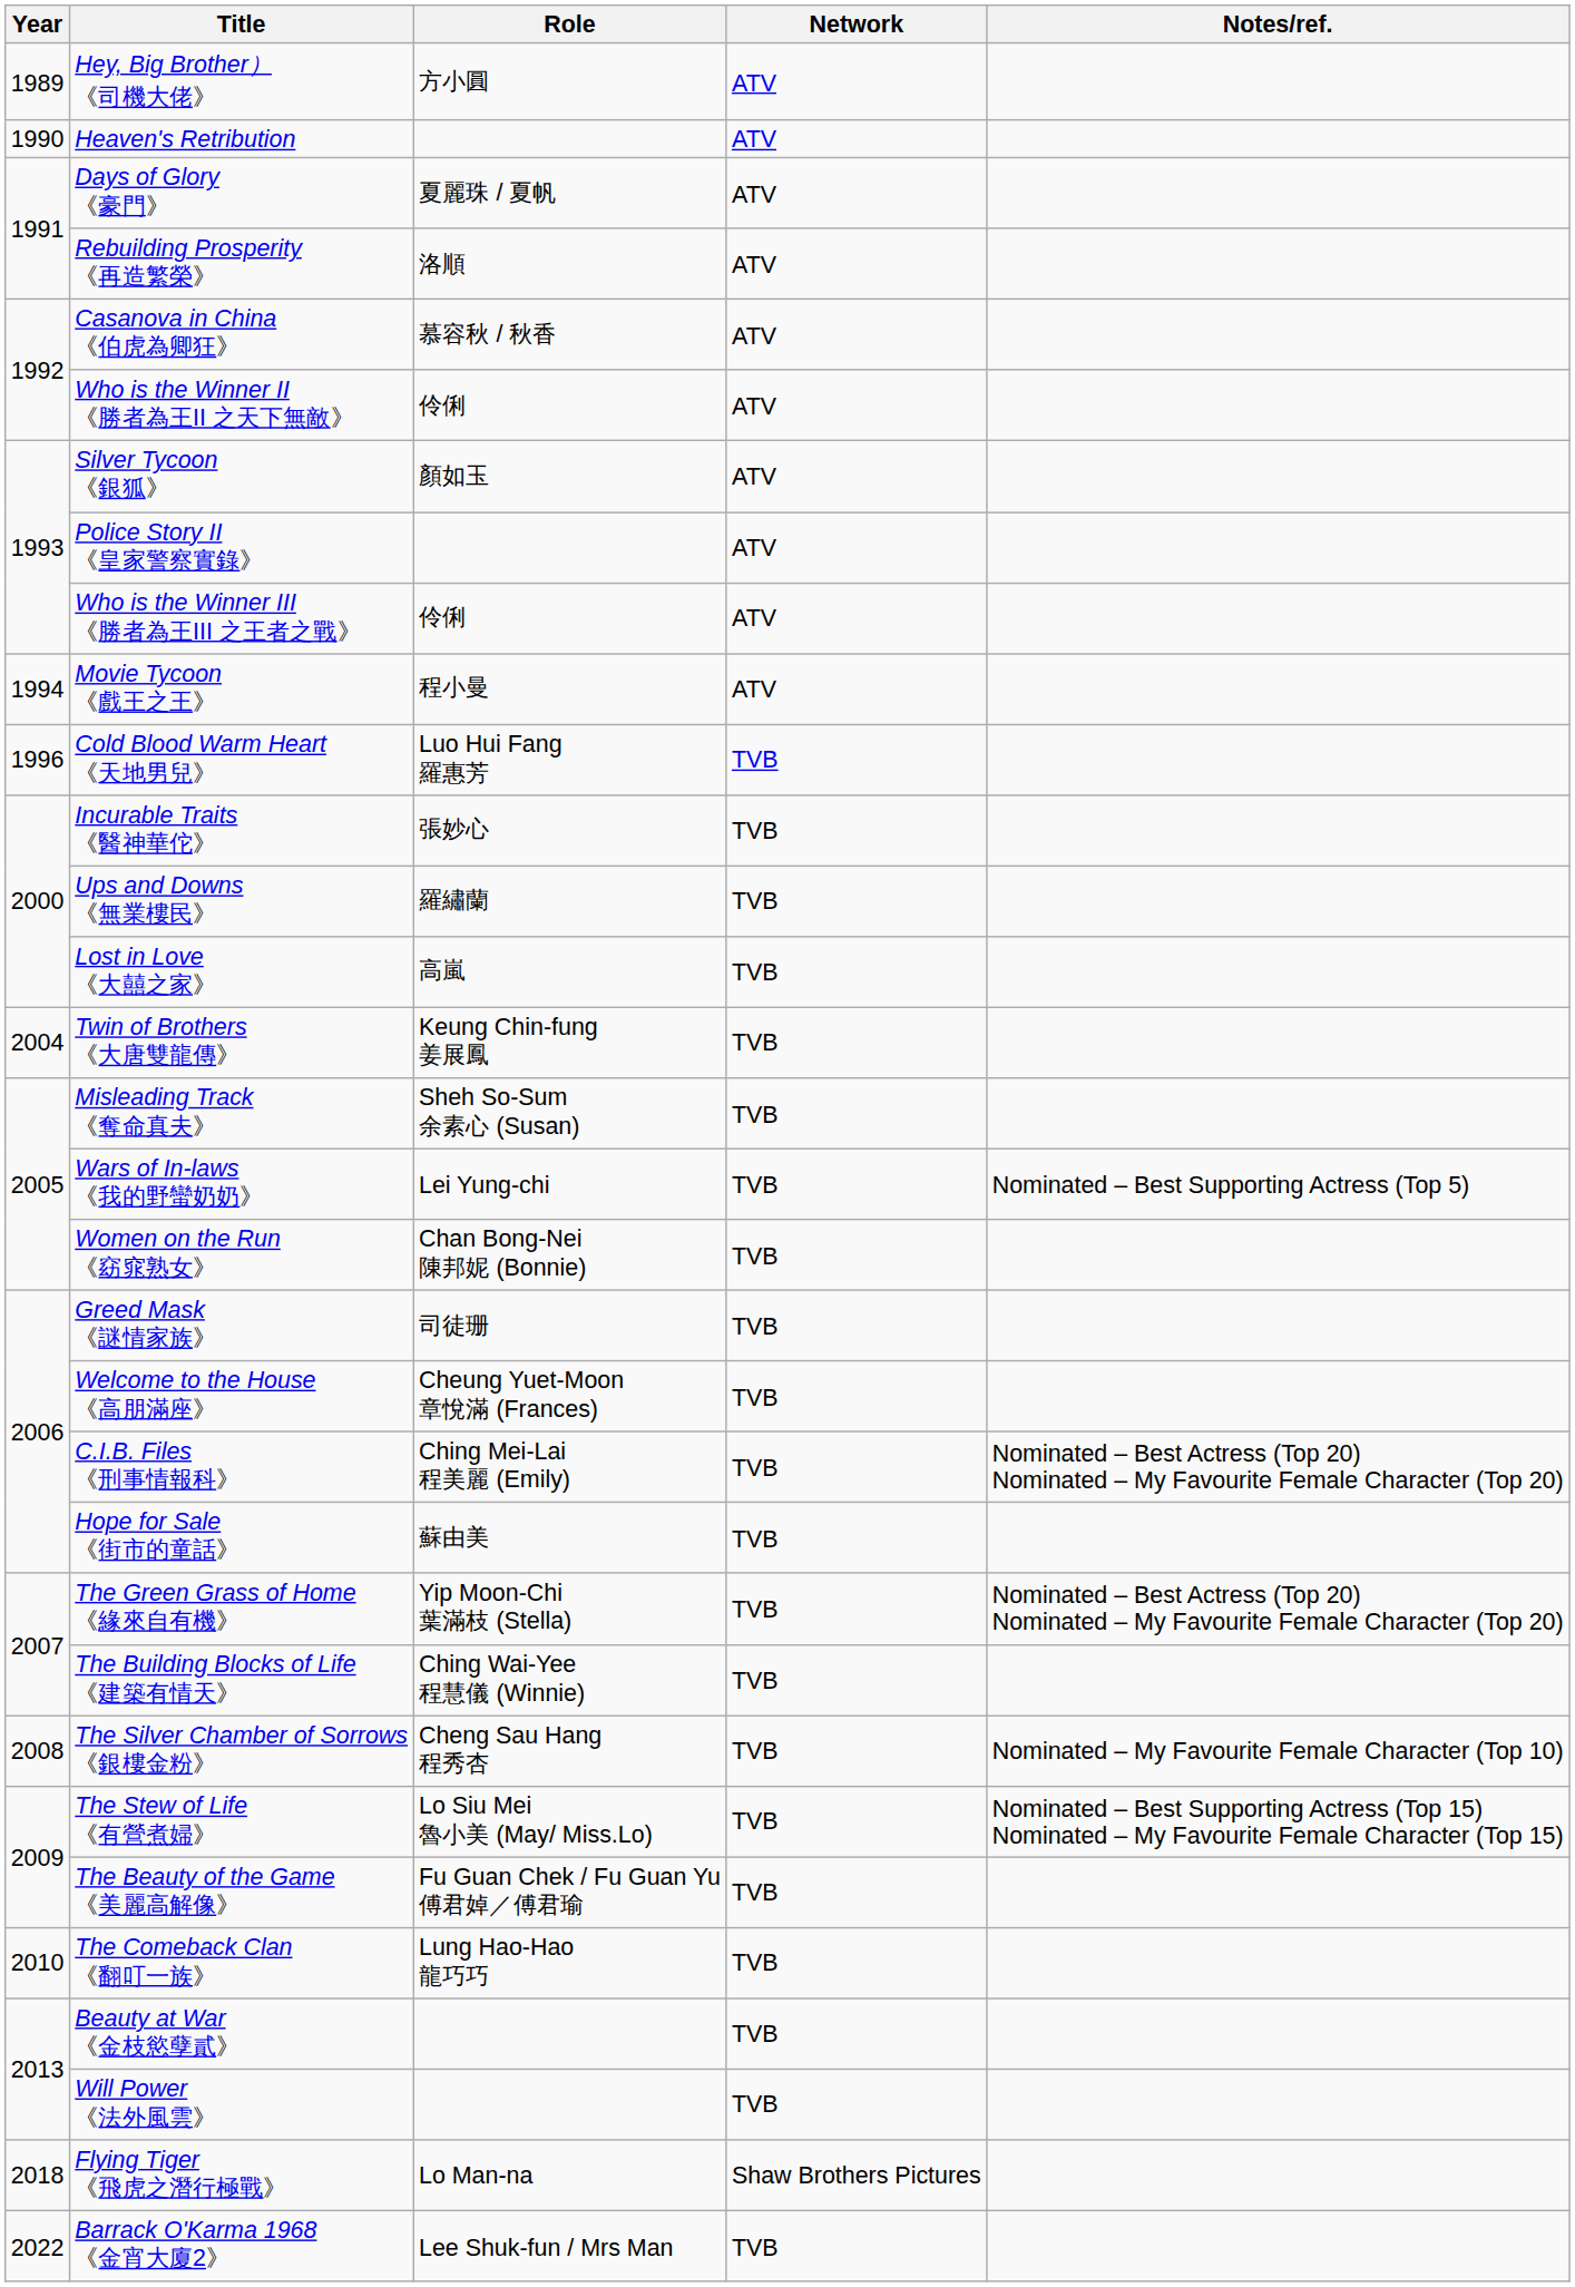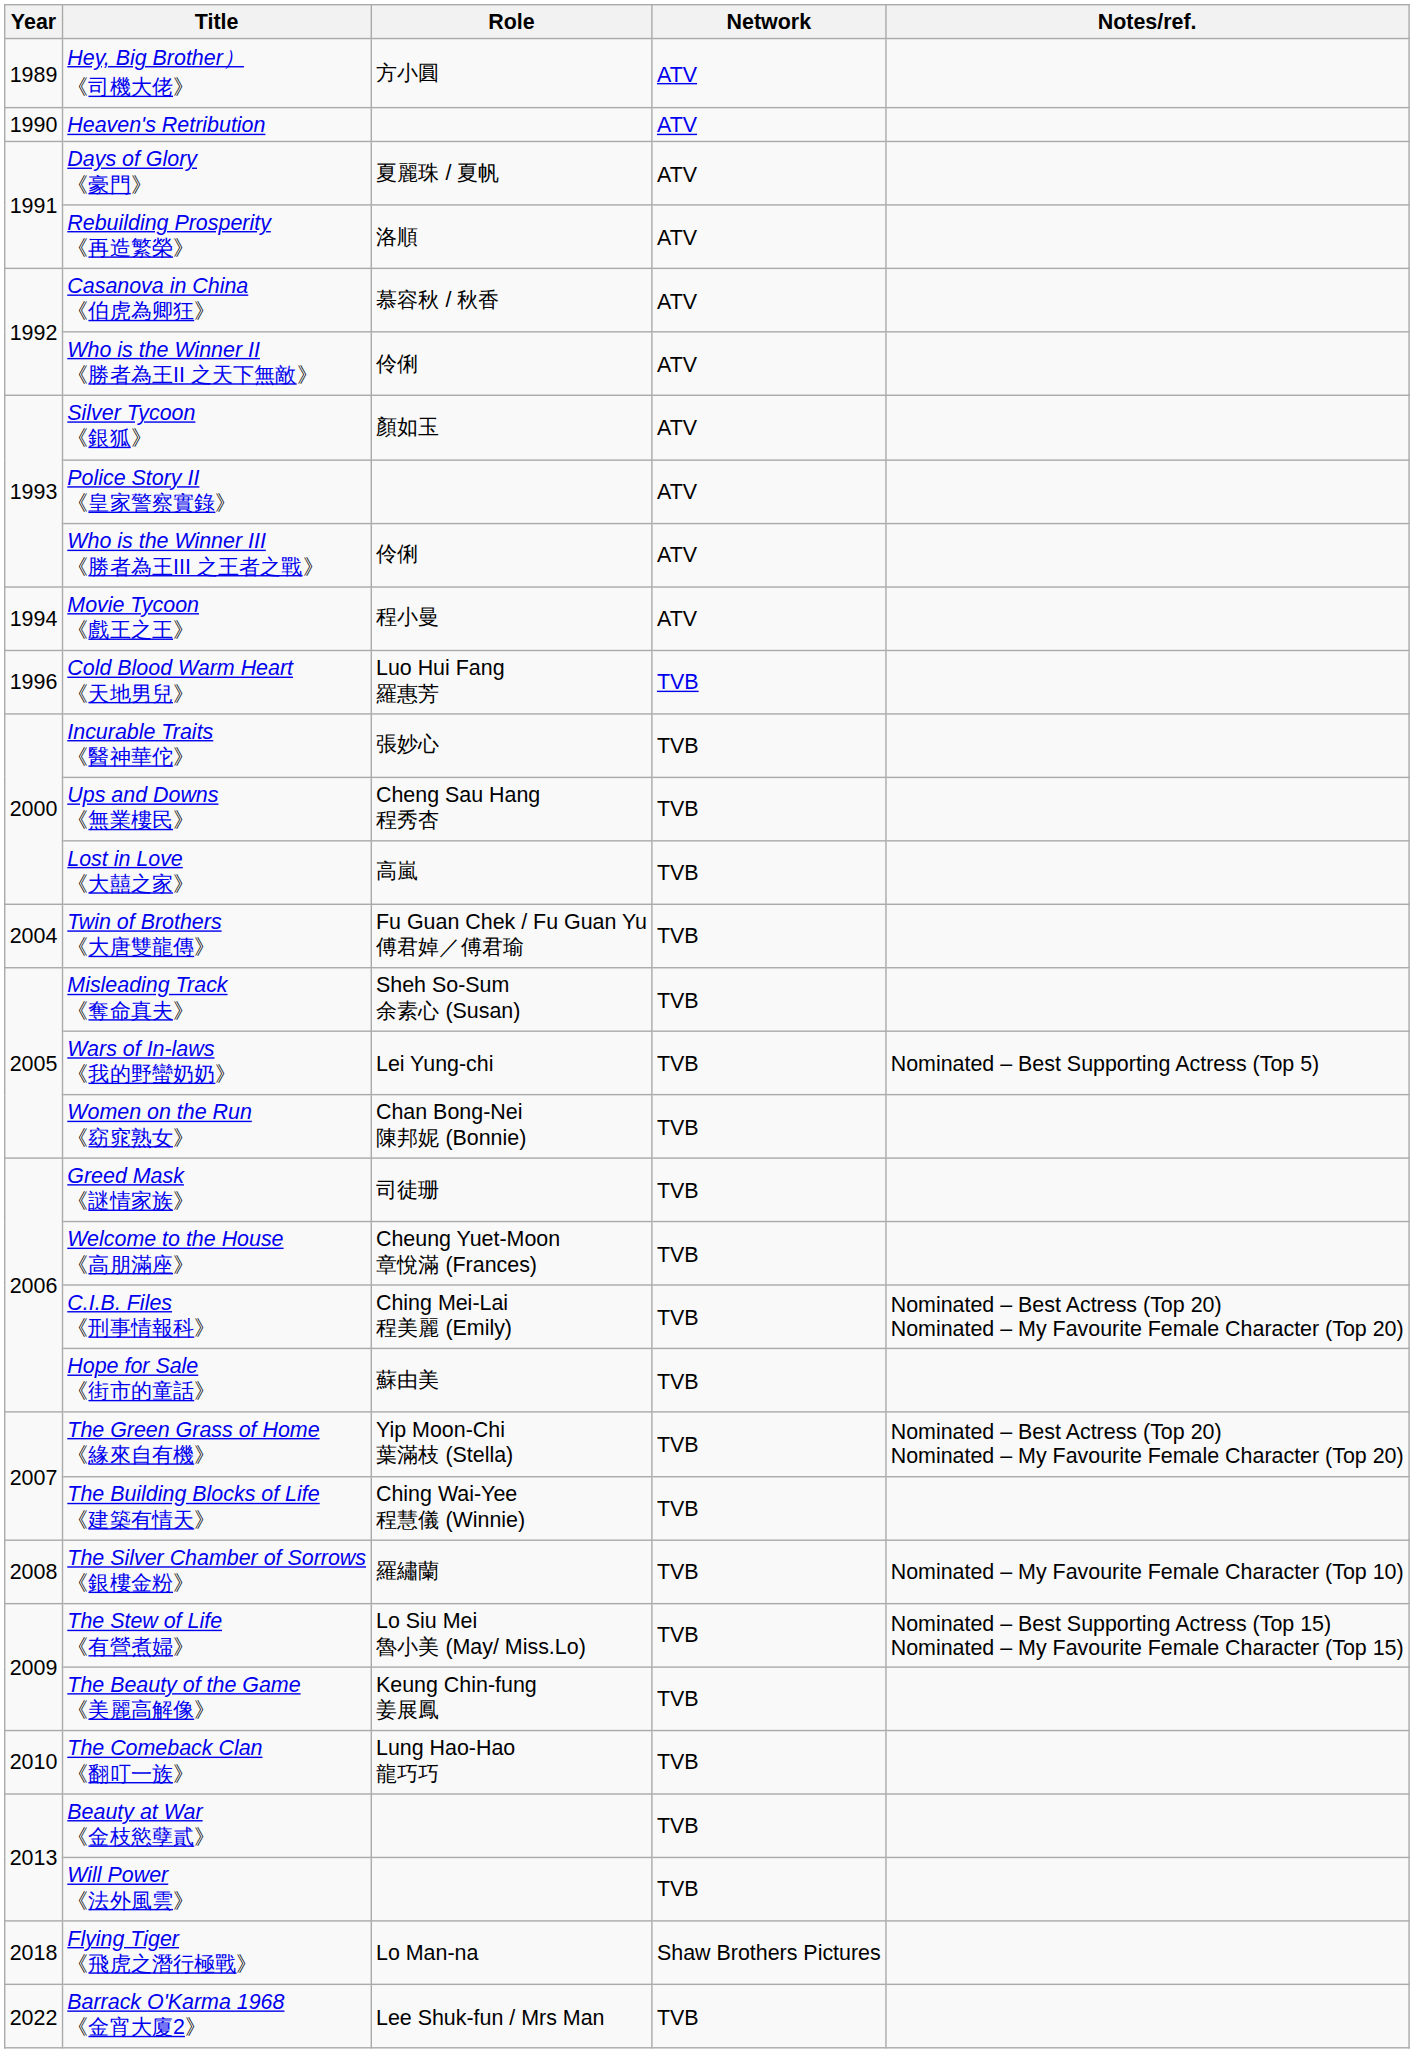 <table class="wikitable" style="font-size: 95%;">
 <tr>
 <th>Year</th>
 <th>Title</th>
 <th>Role</th>
 <th>Network</th>
 <th>Notes/ref.</th>
 </tr>
 <tr>
 <td rowspan=1>1989</td>
 <td><em><a href='#'>Hey, Big Brother）</a></em><br>《<a href='#'>司機大佬</a>》</td>
 <td>方小圓</td>
 <td><a href='#'>ATV</a></td>
 <td></td>
 </tr>
 <tr>
 <td rowspan=1>1990</td>
 <td><em><a href='#'>Heaven's Retribution</a></em></td>
 <td></td>
 <td><a href='#'>ATV</a></td>
 <td></td>
 </tr>
 <tr>
 <td rowspan=2>1991</td>
 <td><em><a href='#'>Days of Glory</a></em><br>《<a href='#'>豪門</a>》</td>
 <td>夏麗珠 / 夏帆</td>
 <td>ATV</td>
 <td></td>
 </tr>
 <tr>
 <td><em><a href='#'>Rebuilding Prosperity</a></em><br>《<a href='#'>再造繁榮</a>》</td>
 <td>洛順</td>
 <td>ATV</td>
 <td></td>
 </tr>
 <tr>
 <td rowspan=2>1992</td>
 <td><em><a href='#'>Casanova in China</a></em><br>《<a href='#'>伯虎為卿狂</a>》</td>
 <td>慕容秋 / 秋香</td>
 <td>ATV</td>
 <td></td>
 </tr>
 <tr>
 <td><em><a href='#'>Who is the Winner II</a></em><br>《<a href='#'>勝者為王II 之天下無敵</a>》</td>
 <td>伶俐</td>
 <td>ATV</td>
 <td></td>
 </tr>
 <tr>
 <td rowspan=3>1993</td>
 <td><em><a href='#'>Silver Tycoon</a></em><br>《<a href='#'>銀狐</a>》</td>
 <td>顏如玉</td>
 <td>ATV</td>
 <td></td>
 </tr>
 <tr>
 <td><em><a href='#'>Police Story II</a></em><br>《<a href='#'>皇家警察實錄</a>》</td>
 <td></td>
 <td>ATV</td>
 <td></td>
 </tr>
 <tr>
 <td><em><a href='#'>Who is the Winner III</a></em><br>《<a href='#'>勝者為王III 之王者之戰</a>》</td>
 <td>伶俐</td>
 <td>ATV</td>
 <td></td>
 </tr>
 <tr>
 <td rowspan=1>1994</td>
 <td><em><a href='#'>Movie Tycoon</a></em><br>《<a href='#'>戲王之王</a>》</td>
 <td>程小曼</td>
 <td>ATV</td>
 <td></td>
 </tr>
 <tr>
 <td rowspan=1>1996</td>
 <td><em><a href='#'>Cold Blood Warm Heart</a></em><br>《<a href='#'>天地男兒</a>》</td>
 <td>Luo Hui Fang<br>羅惠芳</td>
 <td><a href='#'>TVB</a></td>
 <td></td>
 </tr>
 <tr>
 <td rowspan=3>2000</td>
 <td><em><a href='#'>Incurable Traits</a></em><br>《<a href='#'>醫神華佗</a>》</td>
 <td>張妙心</td>
 <td>TVB</td>
 <td></td>
 </tr>
 <tr>
 <td><em><a href='#'>Ups and Downs</a></em><br>《<a href='#'>無業樓民</a>》</td>
-<td>羅繡蘭</td>
+<td>Cheng Sau Hang<br>程秀杏</td>
 <td>TVB</td>
 <td></td>
 </tr>
 <tr>
 <td><em><a href='#'>Lost in Love</a></em><br>《<a href='#'>大囍之家</a>》</td>
 <td>高嵐</td>
 <td>TVB</td>
 <td></td>
 </tr>
 <tr>
 <td rowspan=1>2004</td>
 <td><em><a href='#'>Twin of Brothers</a></em><br>《<a href='#'>大唐雙龍傳</a>》</td>
-<td>Keung Chin-fung<br>姜展鳳</td>
+<td>Fu Guan Chek / Fu Guan Yu<br>傅君婥／傅君瑜</td>
 <td>TVB</td>
 <td></td>
 </tr>
 <tr>
 <td rowspan=3>2005</td>
 <td><em><a href='#'>Misleading Track</a></em><br>《<a href='#'>奪命真夫</a>》</td>
 <td>Sheh So-Sum<br>余素心 (Susan)</td>
 <td>TVB</td>
 <td></td>
 </tr>
 <tr>
 <td><em><a href='#'>Wars of In-laws</a></em><br>《<a href='#'>我的野蠻奶奶</a>》</td>
 <td>Lei Yung-chi</td>
 <td>TVB</td>
 <td>Nominated –  Best Supporting Actress (Top 5)</td>
 </tr>
 <tr>
 <td><em><a href='#'>Women on the Run</a></em><br>《<a href='#'>窈窕熟女</a>》</td>
 <td>Chan Bong-Nei<br>陳邦妮 (Bonnie)</td>
 <td>TVB</td>
 <td></td>
 </tr>
 <tr>
 <td rowspan=4>2006</td>
 <td><em><a href='#'>Greed Mask</a></em><br>《<a href='#'>謎情家族</a>》</td>
 <td>司徒珊</td>
 <td>TVB</td>
 <td></td>
 </tr>
 <tr>
 <td><em><a href='#'>Welcome to the House</a></em><br>《<a href='#'>高朋滿座</a>》</td>
 <td>Cheung Yuet-Moon<br>章悅滿 (Frances)</td>
 <td>TVB</td>
 <td></td>
 </tr>
 <tr>
 <td><em><a href='#'>C.I.B. Files</a></em><br>《<a href='#'>刑事情報科</a>》</td>
 <td>Ching Mei-Lai<br>程美麗 (Emily)</td>
 <td>TVB</td>
 <td>Nominated – Best Actress (Top 20)<br>Nominated – My Favourite Female Character (Top 20)</td>
 </tr>
 <tr>
 <td><em><a href='#'>Hope for Sale</a></em><br>《<a href='#'>街市的童話</a>》</td>
 <td>蘇由美</td>
 <td>TVB</td>
 <td></td>
 </tr>
 <tr>
 <td rowspan=2>2007</td>
 <td><em><a href='#'>The Green Grass of Home</a></em><br>《<a href='#'>緣來自有機</a>》</td>
 <td>Yip Moon-Chi<br>葉滿枝 (Stella)</td>
 <td>TVB</td>
 <td>Nominated – Best Actress (Top 20)<br>Nominated – My Favourite Female Character (Top 20)</td>
 </tr>
 <tr>
 <td><em><a href='#'>The Building Blocks of Life</a></em><br>《<a href='#'>建築有情天</a>》</td>
 <td>Ching Wai-Yee<br>程慧儀 (Winnie)</td>
 <td>TVB</td>
 <td></td>
 </tr>
 <tr>
 <td rowspan=1>2008</td>
 <td><em><a href='#'>The Silver Chamber of Sorrows</a></em><br>《<a href='#'>銀樓金粉</a>》</td>
-<td>Cheng Sau Hang<br>程秀杏</td>
+<td>羅繡蘭</td>
 <td>TVB</td>
 <td>Nominated – My Favourite Female Character (Top 10)</td>
 </tr>
 <tr>
 <td rowspan=2>2009</td>
 <td><em><a href='#'>The Stew of Life</a></em><br>《<a href='#'>有營煮婦</a>》</td>
 <td>Lo Siu Mei<br>魯小美 (May/ Miss.Lo)</td>
 <td>TVB</td>
 <td>Nominated – Best Supporting Actress (Top 15)<br>Nominated –  My Favourite Female Character (Top 15)</td>
 </tr>
 <tr>
 <td><em><a href='#'>The Beauty of the Game</a></em><br>《<a href='#'>美麗高解像</a>》</td>
-<td>Fu Guan Chek / Fu Guan Yu<br>傅君婥／傅君瑜</td>
+<td>Keung Chin-fung<br>姜展鳳</td>
 <td>TVB</td>
 <td></td>
 </tr>
 <tr>
 <td>2010</td>
 <td><em><a href='#'>The Comeback Clan</a></em><br>《<a href='#'>翻叮一族</a>》</td>
 <td>Lung Hao-Hao<br>龍巧巧</td>
 <td>TVB</td>
 <td></td>
 </tr>
 <tr>
 <td rowspan=2>2013</td>
 <td><em><a href='#'>Beauty at War</a></em> <br>《<a href='#'>金枝慾孽貳</a>》</td>
 <td></td>
 <td>TVB</td>
 <td></td>
 </tr>
 <tr>
 <td><em><a href='#'>Will Power</a></em> <br>《<a href='#'>法外風雲</a>》</td>
 <td></td>
 <td>TVB</td>
 <td></td>
 </tr>
 <tr>
 <td>2018</td>
 <td><em><a href='#'>Flying Tiger</a></em> <br>《<a href='#'>飛虎之潛行極戰</a>》</td>
 <td>Lo Man-na</td>
 <td>Shaw Brothers Pictures</td>
 <td></td>
 </tr>
 <tr>
 <td>2022</td>
 <td><em><a href='#'>Barrack O'Karma 1968</a></em> <br>《<a href='#'>金宵大廈2</a>》</td>
 <td>Lee Shuk-fun / Mrs Man</td>
 <td>TVB</td>
 <td></td>
 </tr>
 </table>
